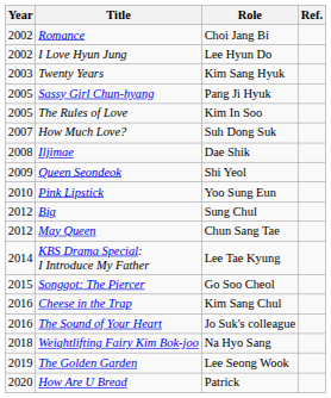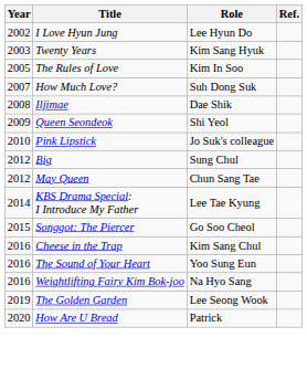 <table class="wikitable">
 <tr>
 <th>Year</th>
 <th>Title</th>
 <th>Role</th>
 <th>Ref.</th>
-</tr>
-<tr>
-<td>2002</td>
-<td><em><a href='#'>Romance</a></em></td>
-<td>Choi Jang Bi</td>
-<td></td>
 </tr>
 <tr>
 <td>2002</td>
 <td><em>I Love Hyun Jung</em></td>
 <td>Lee Hyun Do</td>
 <td></td>
 </tr>
 <tr>
 <td>2003</td>
 <td><em>Twenty Years</em></td>
 <td>Kim Sang Hyuk</td>
-<td></td>
-</tr>
-<tr>
-<td>2005</td>
-<td><em><a href='#'>Sassy Girl Chun-hyang</a></em></td>
-<td>Pang Ji Hyuk</td>
 <td></td>
 </tr>
 <tr>
 <td>2005</td>
 <td><em>The Rules of Love</em></td>
 <td>Kim In Soo</td>
 <td></td>
 </tr>
 <tr>
 <td>2007</td>
 <td><em>How Much Love?</em></td>
 <td>Suh Dong Suk</td>
 <td></td>
 </tr>
 <tr>
 <td>2008</td>
 <td><em><a href='#'>Iljimae</a></em></td>
 <td>Dae Shik</td>
 <td></td>
 </tr>
 <tr>
 <td>2009</td>
 <td><em><a href='#'>Queen Seondeok</a></em></td>
 <td>Shi Yeol</td>
 <td></td>
 </tr>
 <tr>
 <td>2010</td>
 <td><em><a href='#'>Pink Lipstick</a></em></td>
-<td>Yoo Sung Eun</td>
+<td>Jo Suk's colleague</td>
 <td></td>
 </tr>
 <tr>
 <td>2012</td>
 <td><em><a href='#'>Big</a></em></td>
 <td>Sung Chul</td>
 <td></td>
 </tr>
 <tr>
 <td>2012</td>
 <td><em><a href='#'>May Queen</a></em></td>
 <td>Chun Sang Tae</td>
 <td></td>
 </tr>
 <tr>
 <td>2014</td>
 <td><em><a href='#'>KBS Drama Special</a>:<br>I Introduce My Father</em></td>
 <td>Lee Tae Kyung</td>
 <td></td>
 </tr>
 <tr>
 <td>2015</td>
 <td><em><a href='#'>Songgot: The Piercer</a></em></td>
 <td>Go Soo Cheol</td>
 <td></td>
 </tr>
 <tr>
 <td>2016</td>
 <td><em><a href='#'>Cheese in the Trap</a></em></td>
 <td>Kim Sang Chul</td>
 <td></td>
 </tr>
 <tr>
 <td>2016</td>
 <td><em><a href='#'>The Sound of Your Heart</a></em></td>
-<td>Jo Suk's colleague</td>
+<td>Yoo Sung Eun</td>
 <td></td>
 </tr>
 <tr>
-<td>2018</td>
+<td>2016</td>
 <td><em><a href='#'>Weightlifting Fairy Kim Bok-joo</a></em></td>
 <td>Na Hyo Sang</td>
 <td></td>
 </tr>
 <tr>
 <td>2019</td>
 <td><em><a href='#'>The Golden Garden</a></em></td>
 <td>Lee Seong Wook</td>
 <td></td>
 </tr>
 <tr>
 <td>2020</td>
 <td><em><a href='#'>How Are U Bread</a></em></td>
 <td>Patrick</td>
 <td></td>
 </tr>
 </table>
